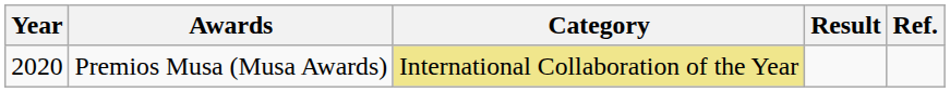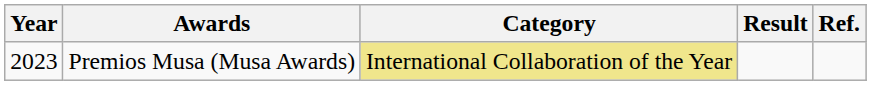 <table class="wikitable">
 <tr>
 <th>Year</th>
 <th>Awards</th>
 <th>Category</th>
 <th>Result</th>
 <th>Ref.</th>
 </tr>
 <tr>
-<td>2020</td>
+<td>2023</td>
 <td>Premios Musa (Musa Awards)</td>
 <td style="background: khaki;">International Collaboration of the Year</td>
 <td></td>
 <td></td>
 </tr>
 </table>
